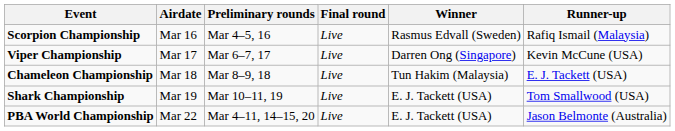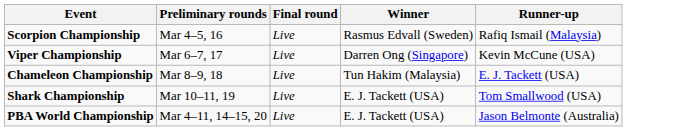 <table class="wikitable">
 <tr>
 <th>Event</th>
-<th>Airdate</th>
 <th>Preliminary rounds</th>
 <th>Final round</th>
 <th>Winner</th>
 <th>Runner-up</th>
 </tr>
 <tr>
 <td><strong>Scorpion Championship</strong></td>
-<td>Mar 16</td>
 <td>Mar 4–5, 16</td>
 <td><em>Live</em></td>
 <td>Rasmus Edvall (Sweden)</td>
 <td>Rafiq Ismail (<a href='#'>Malaysia</a>)</td>
 </tr>
 <tr>
 <td><strong>Viper Championship</strong></td>
-<td>Mar 17</td>
 <td>Mar 6–7, 17</td>
 <td><em>Live</em></td>
 <td>Darren Ong (<a href='#'>Singapore</a>)</td>
 <td>Kevin McCune (USA)</td>
 </tr>
 <tr>
 <td><strong>Chameleon Championship</strong></td>
-<td>Mar 18</td>
 <td>Mar 8–9, 18</td>
 <td><em>Live</em></td>
 <td>Tun Hakim (Malaysia)</td>
 <td><a href='#'>E. J. Tackett</a> (USA)</td>
 </tr>
 <tr>
 <td><strong>Shark Championship</strong></td>
-<td>Mar 19</td>
 <td>Mar 10–11, 19</td>
 <td><em>Live</em></td>
 <td>E. J. Tackett (USA)</td>
 <td><a href='#'>Tom Smallwood</a> (USA)</td>
 </tr>
 <tr>
 <td><strong>PBA World Championship</strong></td>
-<td>Mar 22</td>
 <td>Mar 4–11, 14–15, 20</td>
 <td><em>Live</em></td>
 <td>E. J. Tackett (USA)</td>
 <td><a href='#'>Jason Belmonte</a> (Australia)</td>
 </tr>
 </table>
